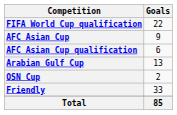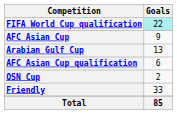 <table class="wikitable sortable plainrowheaders" style="text-align:center">
 <tr>
 <th scope="col">Competition</th>
 <th scope="col">Goals</th>
 </tr>
 <tr>
 <th style="text-align:left" scope=row><a href='#'>FIFA World Cup qualification</a></th>
-<td>22</td>
+<td style="background: paleturquoise;">22</td>
 </tr>
 <tr>
 <th style="text-align:left" scope=row><a href='#'>AFC Asian Cup</a></th>
 <td>9</td>
 </tr>
 <tr>
+<th style="text-align:left" scope=row><a href='#'>Arabian Gulf Cup</a></th>
+<td>13</td>
+</tr>
+<tr>
 <th style="text-align:left" scope=row><a href='#'>AFC Asian Cup qualification</a></th>
 <td>6</td>
-</tr>
-<tr>
-<th style="text-align:left" scope=row><a href='#'>Arabian Gulf Cup</a></th>
-<td>13</td>
 </tr>
 <tr>
 <th style="text-align:left" scope=row><a href='#'>OSN Cup</a></th>
 <td>2</td>
 </tr>
 <tr>
 <th style="text-align:left" scope=row><a href='#'>Friendly</a></th>
 <td>33</td>
 </tr>
 <tr>
 </tr>
 <tr class="sortbottom">
 <th scope=row><strong>Total</strong></th>
 <th><strong>85</strong></th>
 </tr>
 </table>
